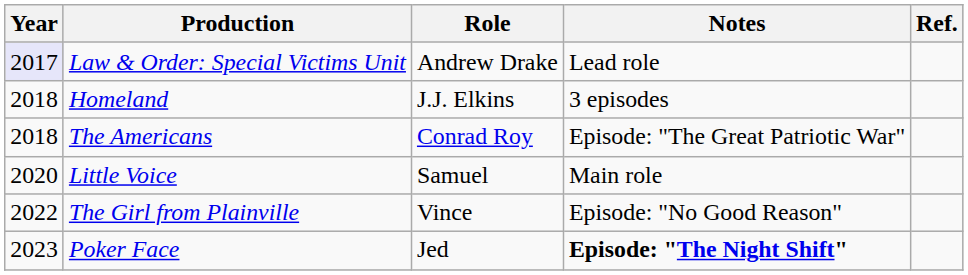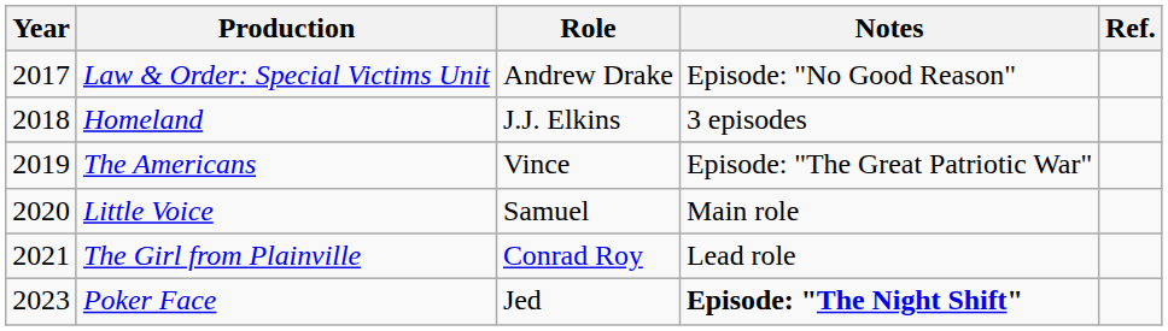 <table class="wikitable sortable">
 <tr>
 <th>Year</th>
 <th>Production</th>
 <th>Role</th>
 <th>Notes</th>
 <th class="unsortable">Ref.</th>
 </tr>
 <tr>
-<td style="background: lavender;">2017</td>
+<td>2017</td>
 <td><em><a href='#'>Law & Order: Special Victims Unit</a></em></td>
 <td>Andrew Drake</td>
-<td>Lead role</td>
+<td>Episode: "No Good Reason"</td>
 <td></td>
 </tr>
 <tr>
 <td>2018</td>
 <td><em><a href='#'>Homeland</a></em></td>
 <td>J.J. Elkins</td>
 <td>3 episodes</td>
 <td></td>
 </tr>
 <tr>
-<td>2018</td>
+<td>2019</td>
 <td data-sort-value="Americans, The"><em><a href='#'>The Americans</a></em></td>
-<td><a href='#'>Conrad Roy</a></td>
+<td>Vince</td>
 <td>Episode: "The Great Patriotic War"</td>
 <td></td>
 </tr>
 <tr>
 <td>2020</td>
 <td><em><a href='#'>Little Voice</a></em></td>
 <td>Samuel</td>
 <td>Main role</td>
 <td></td>
 </tr>
 <tr>
-<td>2022</td>
+<td>2021</td>
 <td data-sort-value="Girl from Plainville, The"><em><a href='#'>The Girl from Plainville</a></em></td>
-<td>Vince</td>
-<td>Episode: "No Good Reason"</td>
+<td><a href='#'>Conrad Roy</a></td>
+<td>Lead role</td>
 <td></td>
 </tr>
 <tr>
 <td>2023</td>
 <td><em><a href='#'>Poker Face</a></em></td>
 <td>Jed</td>
 <td><strong>Episode: "<a href='#'>The Night Shift</a>"</strong></td>
 <td></td>
 </tr>
 </table>
